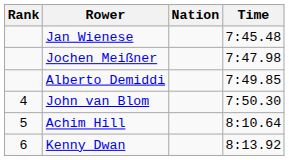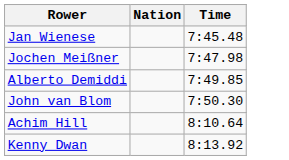 <table class="wikitable sortable" style="text-align:center">
 <tr>
-<th>Rank</th>
 <th>Rower</th>
 <th>Nation</th>
 <th>Time</th>
 </tr>
 <tr>
-<td></td>
 <td align=left><a href='#'>Jan Wienese</a></td>
 <td align=left></td>
 <td>7:45.48</td>
 </tr>
 <tr>
-<td></td>
 <td align=left><a href='#'>Jochen Meißner</a></td>
 <td align=left></td>
 <td>7:47.98</td>
 </tr>
 <tr>
-<td></td>
 <td align=left><a href='#'>Alberto Demiddi</a></td>
 <td align=left></td>
 <td>7:49.85</td>
 </tr>
 <tr>
-<td>4</td>
 <td align=left><a href='#'>John van Blom</a></td>
 <td align=left></td>
 <td>7:50.30</td>
 </tr>
 <tr>
-<td>5</td>
 <td align=left><a href='#'>Achim Hill</a></td>
 <td align=left></td>
 <td>8:10.64</td>
 </tr>
 <tr>
-<td>6</td>
 <td align=left><a href='#'>Kenny Dwan</a></td>
 <td align=left></td>
 <td>8:13.92</td>
 </tr>
 </table>
